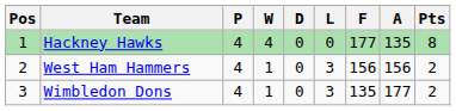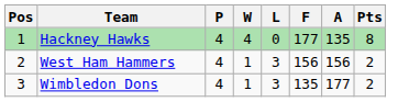 <table class="wikitable" style="font-size: 100%">
 <tr>
 <th width=20>Pos</th>
 <th width=150>Team</th>
 <th width=20>P</th>
 <th width=20>W</th>
-<th width=20>D</th>
 <th width=20>L</th>
 <th width=20>F</th>
 <th width=20>A</th>
 <th width=20>Pts</th>
 </tr>
 <tr align=center style="background:#ACE1AF;">
 <td>1</td>
 <td align="left"><a href='#'>Hackney Hawks</a></td>
 <td>4</td>
 <td>4</td>
 <td>0</td>
-<td>0</td>
 <td>177</td>
 <td>135</td>
 <td>8</td>
 </tr>
 <tr align=center>
 <td>2</td>
 <td align="left"><a href='#'>West Ham Hammers</a></td>
 <td>4</td>
 <td>1</td>
-<td>0</td>
 <td>3</td>
 <td>156</td>
 <td>156</td>
 <td>2</td>
 </tr>
 <tr align=center>
 <td>3</td>
 <td align="left"><a href='#'>Wimbledon Dons</a></td>
 <td>4</td>
 <td>1</td>
-<td>0</td>
 <td>3</td>
 <td>135</td>
 <td>177</td>
 <td>2</td>
 </tr>
 </table>
